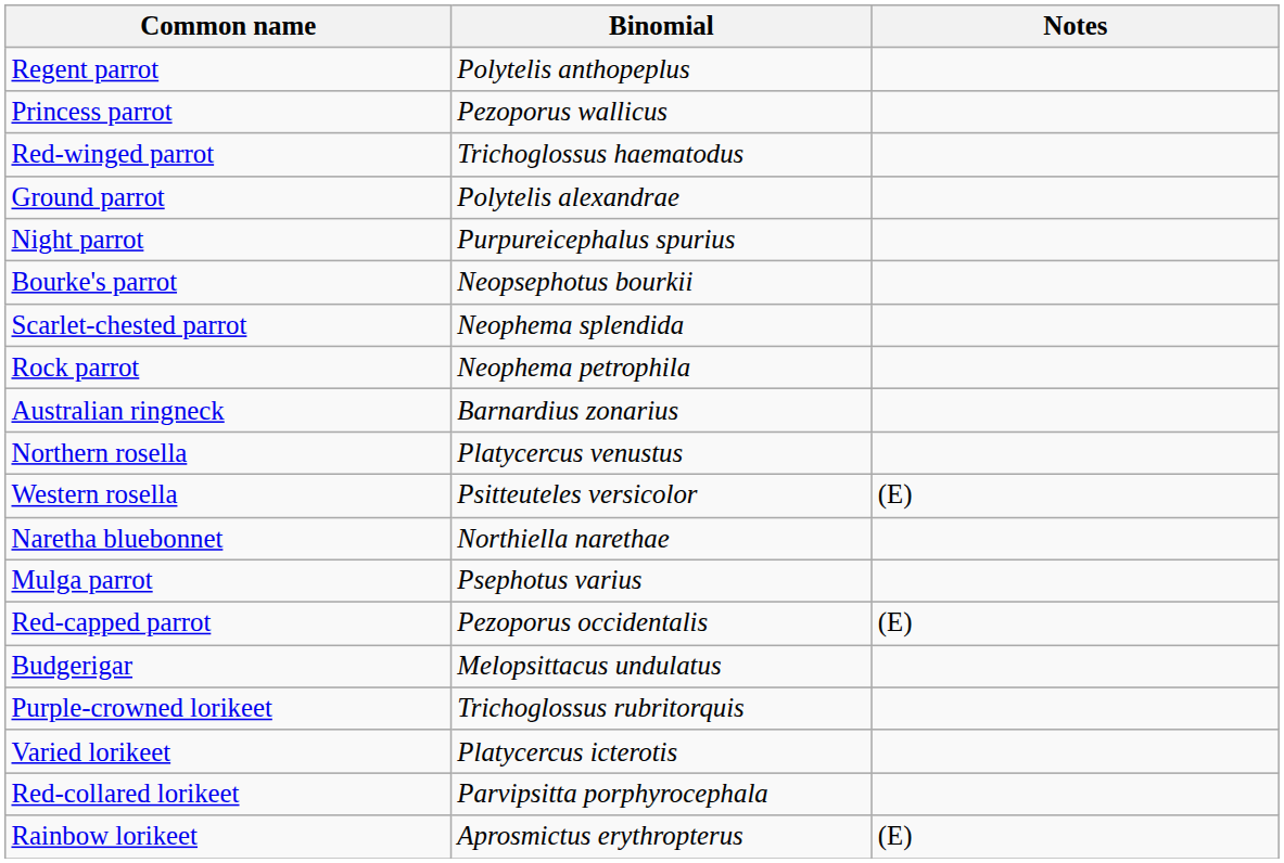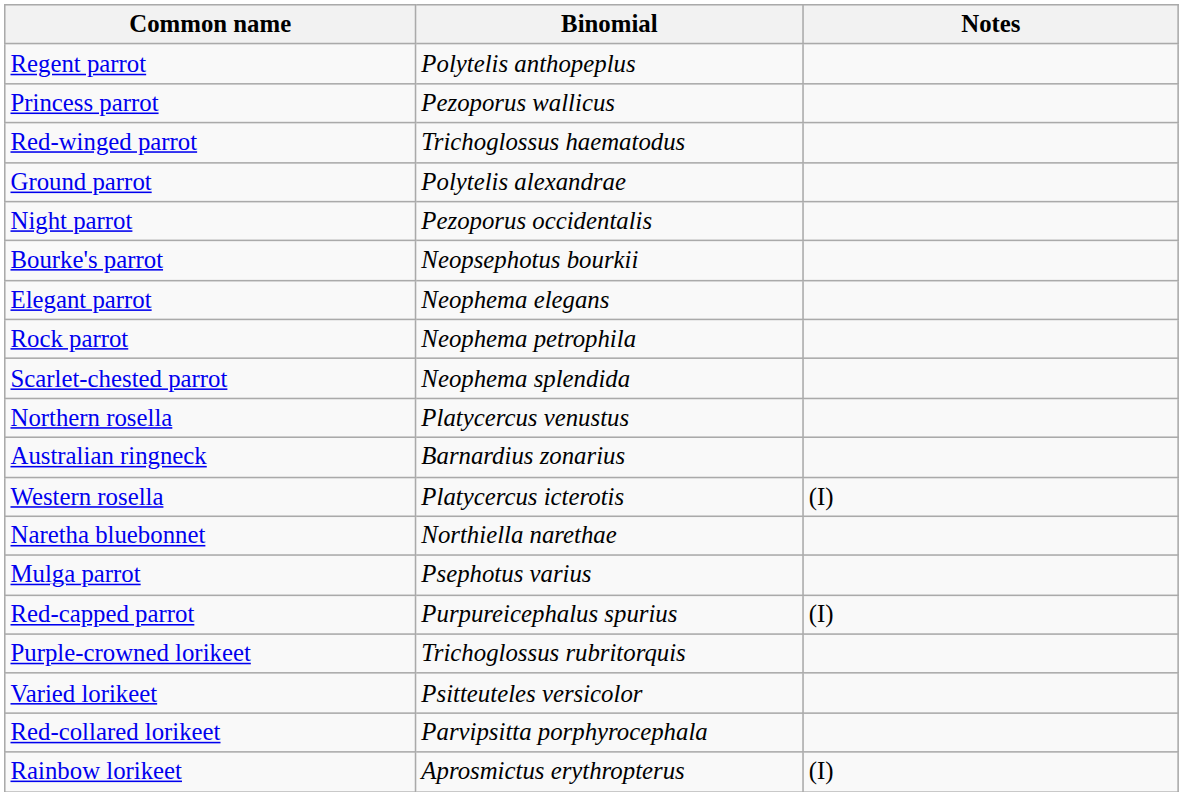 <table style="width:60%;" class="wikitable">
 <tr>
 <th width=35%>Common name</th>
 <th width=33%>Binomial</th>
 <th width=32%>Notes</th>
 </tr>
 <tr>
 <td><a href='#'>Regent parrot</a></td>
 <td><em>Polytelis anthopeplus</em></td>
 <td></td>
 </tr>
 <tr>
 <td><a href='#'>Princess parrot</a></td>
 <td><em>Pezoporus wallicus</em></td>
 <td></td>
 </tr>
 <tr>
 <td><a href='#'>Red-winged parrot</a></td>
 <td><em>Trichoglossus haematodus</em></td>
 <td></td>
 </tr>
 <tr>
 <td><a href='#'>Ground parrot</a></td>
 <td><em>Polytelis alexandrae</em></td>
 <td></td>
 </tr>
 <tr>
 <td><a href='#'>Night parrot</a></td>
-<td><em>Purpureicephalus spurius</em></td>
+<td><em>Pezoporus occidentalis</em></td>
 <td></td>
 </tr>
 <tr>
 <td><a href='#'>Bourke's parrot</a></td>
 <td><em>Neopsephotus bourkii</em></td>
 <td></td>
 </tr>
 <tr>
-<td><a href='#'>Scarlet-chested parrot</a></td>
-<td><em>Neophema splendida</em></td>
+<td><a href='#'>Elegant parrot</a></td>
+<td><em>Neophema elegans</em></td>
 <td></td>
 </tr>
 <tr>
 <td><a href='#'>Rock parrot</a></td>
 <td><em>Neophema petrophila</em></td>
 <td></td>
 </tr>
 <tr>
-<td><a href='#'>Australian ringneck</a></td>
-<td><em>Barnardius zonarius</em></td>
+<td><a href='#'>Scarlet-chested parrot</a></td>
+<td><em>Neophema splendida</em></td>
 <td></td>
 </tr>
 <tr>
 <td><a href='#'>Northern rosella</a></td>
 <td><em>Platycercus venustus</em></td>
 <td></td>
 </tr>
 <tr>
+<td><a href='#'>Australian ringneck</a></td>
+<td><em>Barnardius zonarius</em></td>
+<td></td>
+</tr>
+<tr>
 <td><a href='#'>Western rosella</a></td>
-<td><em>Psitteuteles versicolor</em></td>
-<td>(E)</td>
+<td><em>Platycercus icterotis</em></td>
+<td>(I)</td>
 </tr>
 <tr>
 <td><a href='#'>Naretha bluebonnet</a></td>
 <td><em>Northiella narethae</em></td>
 <td></td>
 </tr>
 <tr>
 <td><a href='#'>Mulga parrot</a></td>
 <td><em>Psephotus varius</em></td>
 <td></td>
 </tr>
 <tr>
 <td><a href='#'>Red-capped parrot</a></td>
-<td><em>Pezoporus occidentalis</em></td>
-<td>(E)</td>
-</tr>
-<tr>
-<td><a href='#'>Budgerigar</a></td>
-<td><em>Melopsittacus undulatus</em></td>
-<td></td>
+<td><em>Purpureicephalus spurius</em></td>
+<td>(I)</td>
 </tr>
 <tr>
 <td><a href='#'>Purple-crowned lorikeet</a></td>
 <td><em>Trichoglossus rubritorquis</em></td>
 <td></td>
 </tr>
 <tr>
 <td><a href='#'>Varied lorikeet</a></td>
-<td><em>Platycercus icterotis</em></td>
+<td><em>Psitteuteles versicolor</em></td>
 <td></td>
 </tr>
 <tr>
 <td><a href='#'>Red-collared lorikeet</a></td>
 <td><em>Parvipsitta porphyrocephala</em></td>
 <td></td>
 </tr>
 <tr>
 <td><a href='#'>Rainbow lorikeet</a></td>
 <td><em>Aprosmictus erythropterus</em></td>
-<td>(E)</td>
+<td>(I)</td>
 </tr>
 </table>
